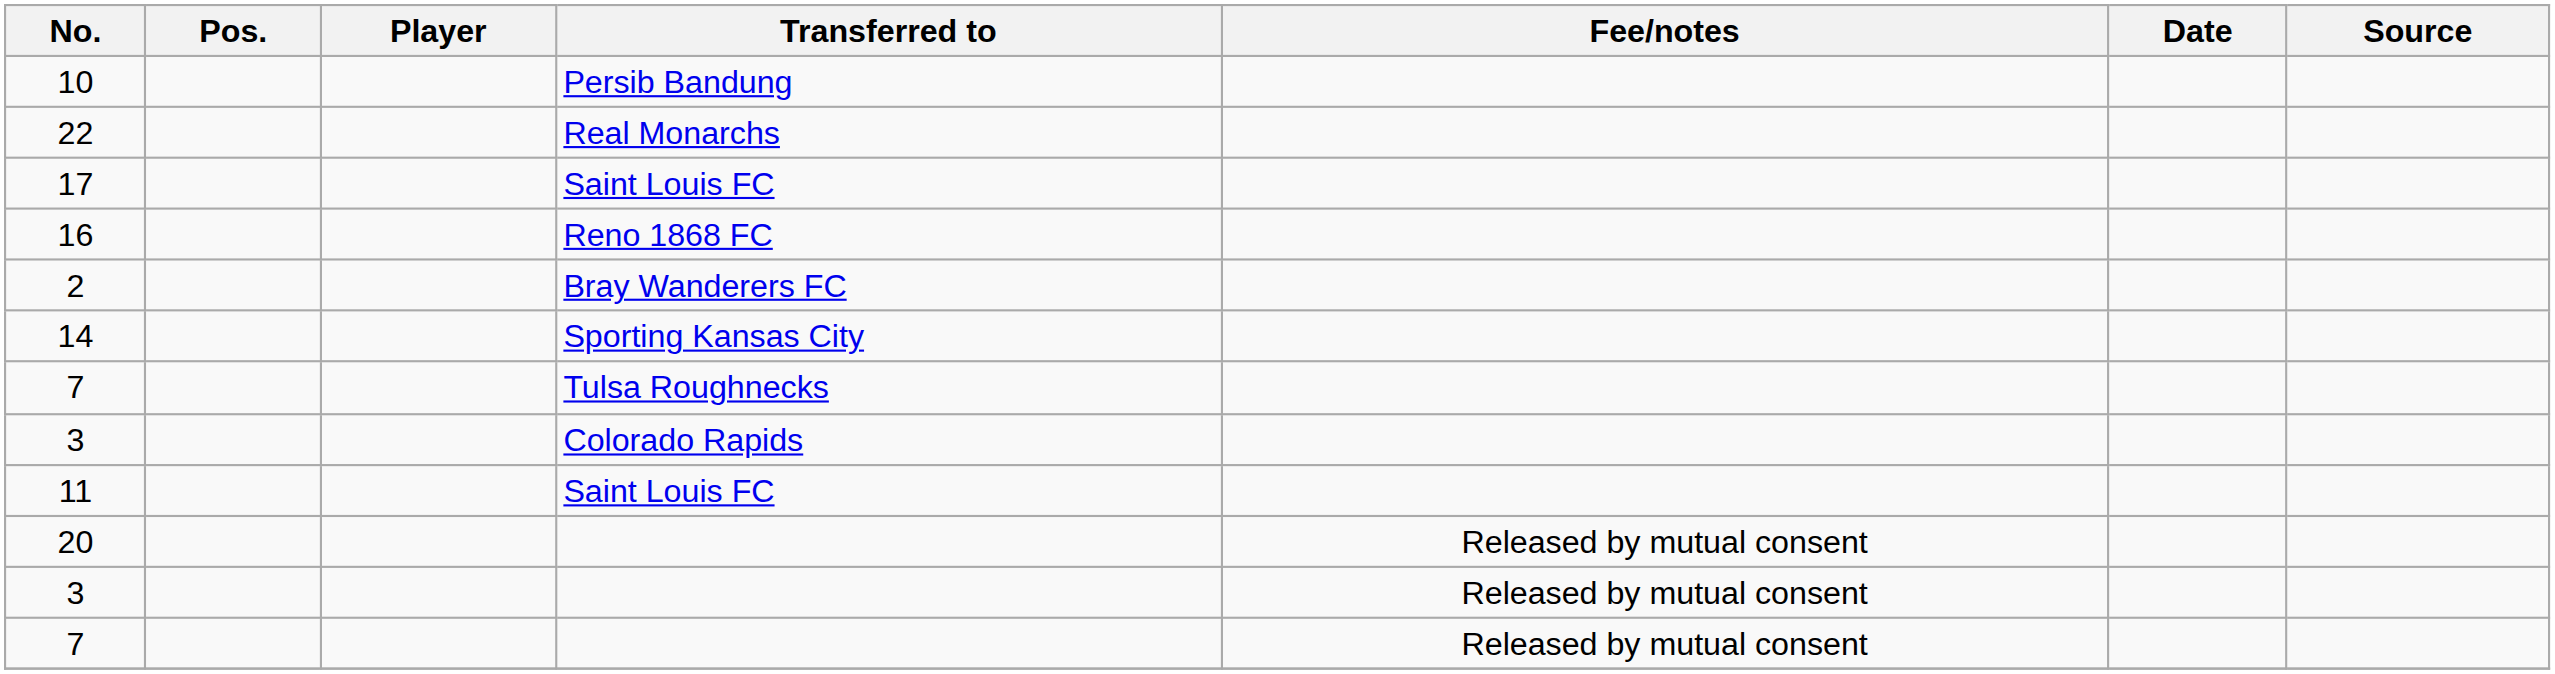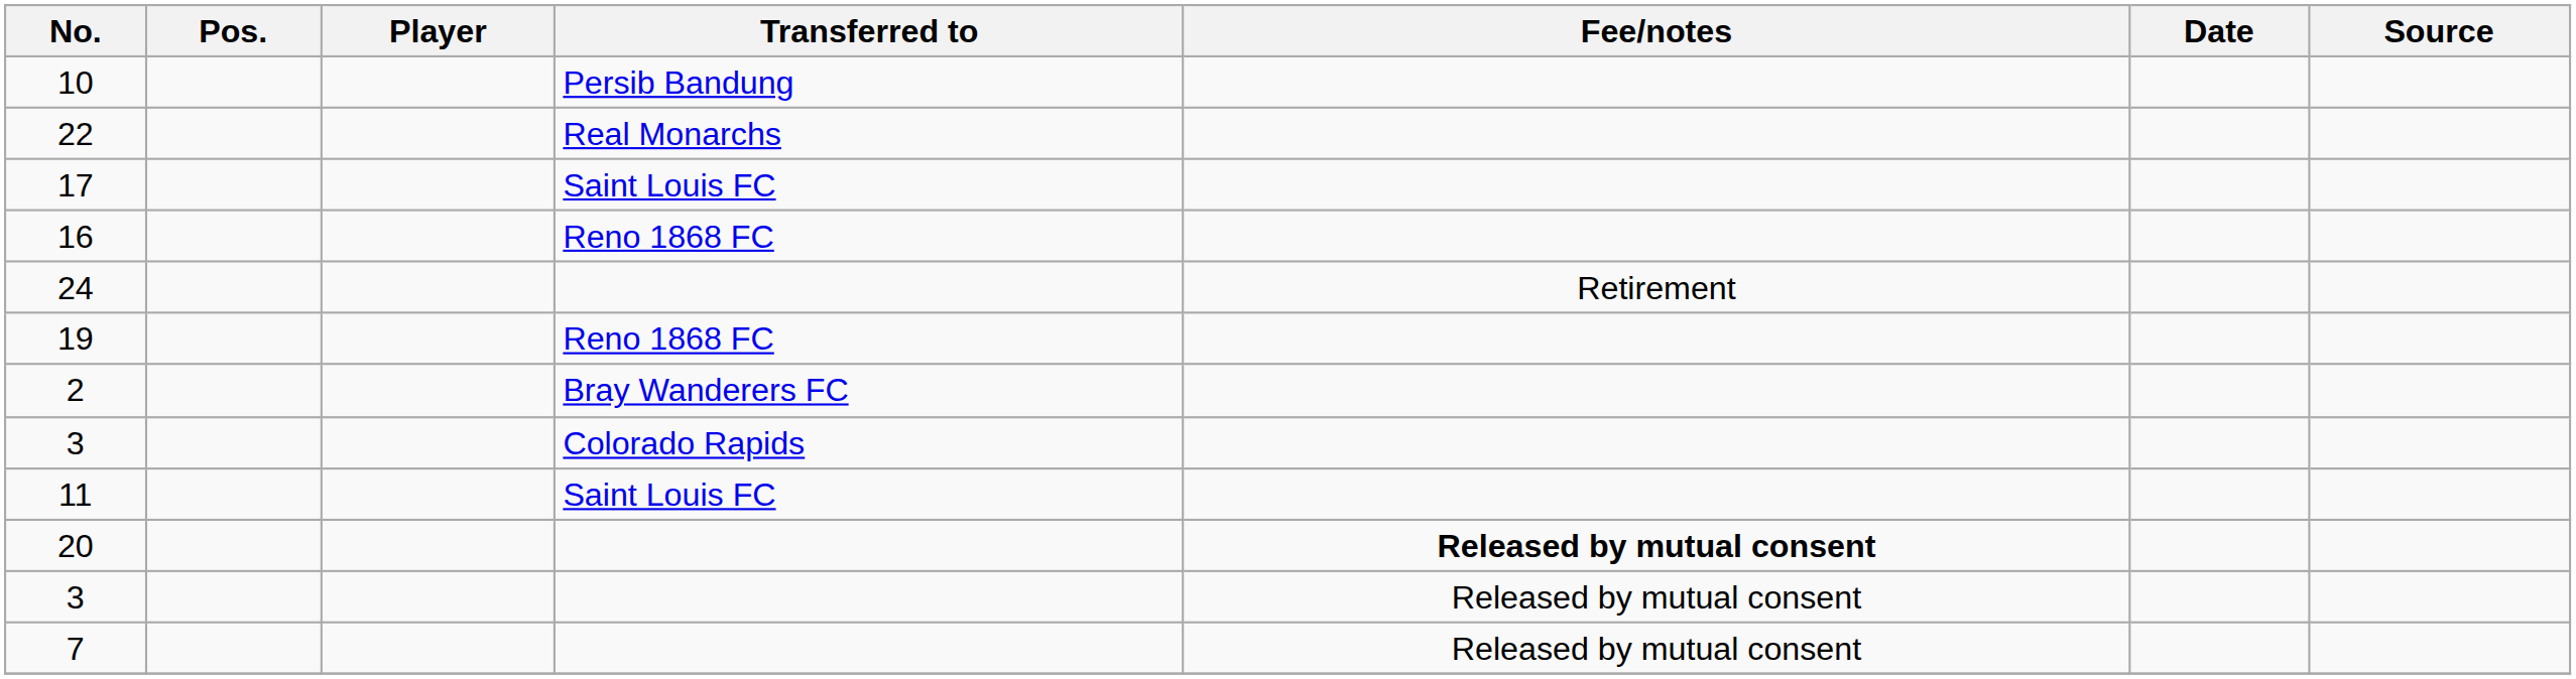 <table class="wikitable sortable" style="width:95%; text-align:center; font-size:95%; text-align:left;">
 <tr>
 <th><strong>No.</strong></th>
 <th><strong>Pos.</strong></th>
 <th><strong>Player</strong></th>
 <th><strong>Transferred to</strong></th>
 <th><strong>Fee/notes</strong></th>
 <th><strong>Date</strong></th>
 <th><strong>Source</strong></th>
 </tr>
 <tr>
 <td align=center>10</td>
 <td align=center></td>
 <td></td>
 <td> <a href='#'>Persib Bandung</a></td>
 <td align=center></td>
 <td align=center></td>
 <td align=center></td>
 </tr>
 <tr>
 <td align=center>22</td>
 <td align=center></td>
 <td></td>
 <td> <a href='#'>Real Monarchs</a></td>
 <td align=center></td>
 <td align=center></td>
 <td align=center></td>
 </tr>
 <tr>
 <td align=center>17</td>
 <td align=center></td>
 <td></td>
 <td> <a href='#'>Saint Louis FC</a></td>
 <td align=center></td>
 <td align=center></td>
 <td align=center></td>
 </tr>
 <tr>
 <td align=center>16</td>
 <td align=center></td>
 <td></td>
 <td> <a href='#'>Reno 1868 FC</a></td>
 <td align=center></td>
 <td align=center></td>
 <td align=center></td>
 </tr>
 <tr>
-<td align=center>2</td>
+<td align=center>24</td>
 <td align=center></td>
 <td></td>
-<td> <a href='#'>Bray Wanderers FC</a></td>
+<td></td>
+<td align=center>Retirement</td>
+<td align=center></td>
+<td align=center></td>
+</tr>
+<tr>
+<td align=center>19</td>
+<td align=center></td>
+<td></td>
+<td> <a href='#'>Reno 1868 FC</a></td>
 <td align=center></td>
 <td align=center></td>
 <td align=center></td>
 </tr>
 <tr>
-<td align=center>14</td>
+<td align=center>2</td>
 <td align=center></td>
 <td></td>
-<td> <a href='#'>Sporting Kansas City</a></td>
-<td align=center></td>
-<td align=center></td>
-<td align=center></td>
-</tr>
-<tr>
-<td align=center>7</td>
-<td align=center></td>
-<td></td>
-<td> <a href='#'>Tulsa Roughnecks</a></td>
+<td> <a href='#'>Bray Wanderers FC</a></td>
 <td align=center></td>
 <td align=center></td>
 <td align=center></td>
 </tr>
 <tr>
 <td align=center>3</td>
 <td align=center></td>
 <td></td>
 <td> <a href='#'>Colorado Rapids</a></td>
 <td align=center></td>
 <td align=center></td>
 <td align=center></td>
 </tr>
 <tr>
 <td align=center>11</td>
 <td align=center></td>
 <td></td>
 <td> <a href='#'>Saint Louis FC</a></td>
 <td align=center></td>
 <td align=center></td>
 <td align=center></td>
 </tr>
 <tr>
 <td align=center>20</td>
 <td align=center></td>
 <td></td>
 <td></td>
-<td align=center>Released by mutual consent</td>
+<td align=center><strong>Released by mutual consent</strong></td>
 <td align=center></td>
 <td align=center></td>
 </tr>
 <tr>
 <td align=center>3</td>
 <td align=center></td>
 <td></td>
 <td></td>
 <td align=center>Released by mutual consent</td>
 <td align=center></td>
 <td align=center></td>
 </tr>
 <tr>
 <td align=center>7</td>
 <td align=center></td>
 <td></td>
 <td></td>
 <td align=center>Released by mutual consent</td>
 <td align=center></td>
 <td align=center></td>
 </tr>
 <tr>
 </tr>
 </table>
